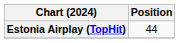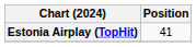 <table class="wikitable plainrowheaders" style="text-align:center">
 <tr>
 <th scope="col">Chart (2024)</th>
 <th scope="col">Position</th>
 </tr>
 <tr>
 <th scope="row">Estonia Airplay (<a href='#'>TopHit</a>)</th>
-<td>44</td>
+<td>41</td>
 </tr>
 <tr>
 </tr>
 </table>
